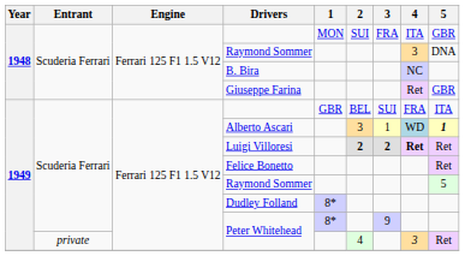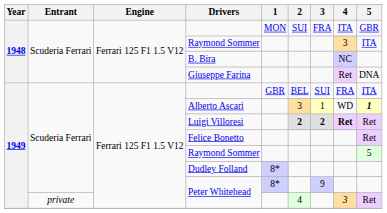 <table class="wikitable" style="text-align:center; font-size:90%">
 <tr>
 <th>Year</th>
 <th>Entrant</th>
 <th>Engine</th>
 <th>Drivers</th>
 <th>1</th>
 <th>2</th>
 <th>3</th>
 <th>4</th>
 <th>5</th>
 </tr>
 <tr>
 <th rowspan="4"><a href='#'>1948</a></th>
 <td rowspan="4">Scuderia Ferrari</td>
 <td rowspan="4">Ferrari 125 F1 1.5 V12</td>
 <td></td>
 <td><a href='#'>MON</a></td>
 <td><a href='#'>SUI</a></td>
 <td><a href='#'>FRA</a></td>
 <td><a href='#'>ITA</a></td>
 <td><a href='#'>GBR</a></td>
 </tr>
 <tr>
 <td align="left"> <a href='#'>Raymond Sommer</a></td>
 <td></td>
 <td></td>
 <td></td>
 <td style="background:#FFDF9F;">3</td>
-<td>DNA</td>
+<td><a href='#'>ITA</a></td>
 </tr>
 <tr>
 <td align="left"> <a href='#'>B. Bira</a></td>
 <td></td>
 <td></td>
 <td></td>
 <td style="background:#CFCFFF;">NC</td>
 <td></td>
 </tr>
 <tr>
 <td align="left"> <a href='#'>Giuseppe Farina</a></td>
 <td></td>
 <td></td>
 <td></td>
 <td style="background:#EFCFFF;">Ret</td>
-<td><a href='#'>GBR</a></td>
+<td>DNA</td>
 </tr>
 <tr>
 <th rowspan="8"><a href='#'>1949</a></th>
 <td rowspan="7">Scuderia Ferrari</td>
 <td rowspan="8">Ferrari 125 F1 1.5 V12</td>
 <td></td>
 <td><a href='#'>GBR</a></td>
 <td><a href='#'>BEL</a></td>
 <td><a href='#'>SUI</a></td>
 <td><a href='#'>FRA</a></td>
 <td><a href='#'>ITA</a></td>
 </tr>
 <tr>
 <td align="left"> <a href='#'>Alberto Ascari</a></td>
 <td></td>
 <td style="background:#FFDF9F;">3</td>
 <td style="background:#FFFFBF;">1</td>
-<td style="background: lightblue;">WD</td>
+<td>WD</td>
 <td style="background:#FFFFBF;"><strong><em>1</em></strong></td>
 </tr>
 <tr>
 <td align="left"> <a href='#'>Luigi Villoresi</a></td>
 <td></td>
 <td style="background:#DFDFDF;"><strong>2</strong></td>
 <td style="background:#DFDFDF;"><strong>2</strong></td>
 <td style="background:#EFCFFF;"><strong>Ret</strong></td>
 <td style="background:#EFCFFF;">Ret</td>
 </tr>
 <tr>
 <td align="left"> <a href='#'>Felice Bonetto</a></td>
 <td></td>
 <td></td>
 <td></td>
 <td></td>
 <td style="background:#EFCFFF;">Ret</td>
 </tr>
 <tr>
 <td align="left"> <a href='#'>Raymond Sommer</a></td>
 <td></td>
 <td></td>
 <td></td>
 <td></td>
 <td style="background:#DFFFDF;">5</td>
 </tr>
 <tr>
 <td align="left"> <a href='#'>Dudley Folland</a></td>
 <td style="background:#CFCFFF;">8*</td>
 <td></td>
 <td></td>
 <td></td>
 <td></td>
 </tr>
 <tr>
 <td rowspan="2" align="left"> <a href='#'>Peter Whitehead</a></td>
 <td style="background:#CFCFFF;">8*</td>
 <td></td>
 <td style="background:#CFCFFF;">9</td>
 <td></td>
 <td></td>
 </tr>
 <tr>
 <td><em>private</em></td>
 <td></td>
 <td style="background:#DFFFDF;">4</td>
 <td></td>
 <td style="background:#FFDF9F;"><em>3</em></td>
 <td style="background:#EFCFFF;">Ret</td>
 </tr>
 <tr>
 </tr>
 </table>
